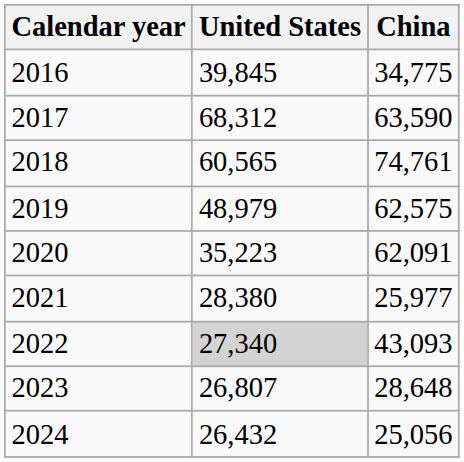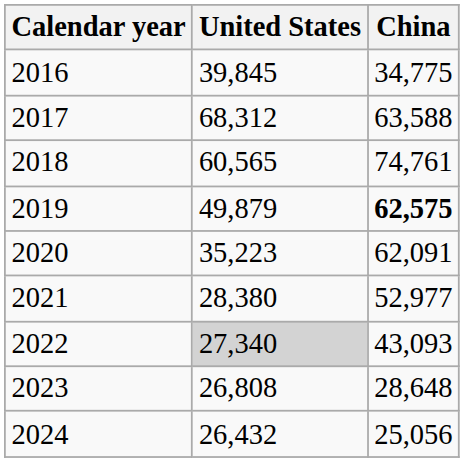 <table class="wikitable">
 <tr>
 <th>Calendar year</th>
 <th>United States</th>
 <th>China</th>
 </tr>
 <tr>
 <td>2016</td>
 <td>39,845</td>
 <td>34,775</td>
 </tr>
 <tr>
 <td>2017</td>
 <td>68,312</td>
-<td>63,590</td>
+<td>63,588</td>
 </tr>
 <tr>
 <td>2018</td>
 <td>60,565</td>
 <td>74,761</td>
 </tr>
 <tr>
 <td>2019</td>
-<td>48,979</td>
-<td>62,575</td>
+<td>49,879</td>
+<td><strong>62,575</strong></td>
 </tr>
 <tr>
 <td>2020</td>
 <td>35,223</td>
 <td>62,091</td>
 </tr>
 <tr>
 <td>2021</td>
 <td>28,380</td>
-<td>25,977</td>
+<td>52,977</td>
 </tr>
 <tr>
 <td>2022</td>
 <td style="background: lightgrey;">27,340</td>
 <td>43,093</td>
 </tr>
 <tr>
 <td>2023</td>
-<td>26,807</td>
+<td>26,808</td>
 <td>28,648</td>
 </tr>
 <tr>
 <td>2024</td>
 <td>26,432</td>
 <td>25,056</td>
 </tr>
 </table>
